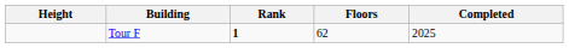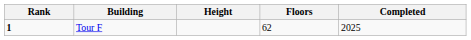 <table class="wikitable sortable" style="width:60%;">
 <tr>
+<th>Rank</th>
+<th>Building</th>
 <th>Height</th>
-<th>Building</th>
-<th>Rank</th>
 <th>Floors</th>
 <th>Completed</th>
 </tr>
 <tr>
+<td><strong>1</strong></td>
+<td><a href='#'>Tour F</a></td>
 <td></td>
-<td><a href='#'>Tour F</a></td>
-<td><strong>1</strong></td>
 <td>62</td>
 <td>2025</td>
 </tr>
 </table>
